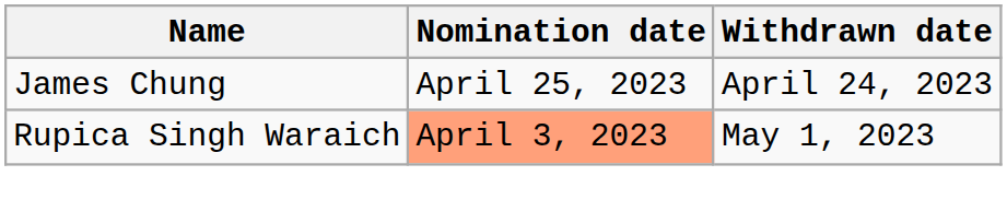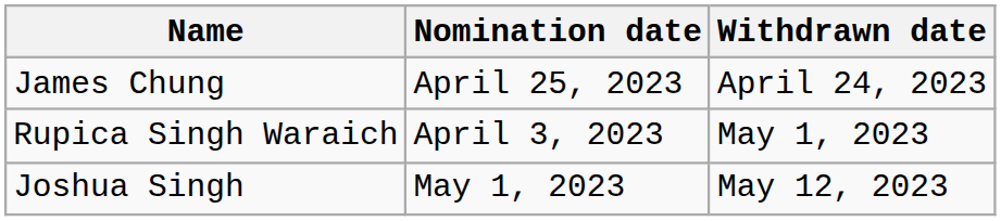 <table class="wikitable">
 <tr>
 <th>Name</th>
 <th>Nomination date</th>
 <th>Withdrawn date</th>
 </tr>
 <tr>
 <td>James Chung</td>
 <td>April 25, 2023</td>
 <td>April 24, 2023</td>
 </tr>
 <tr>
 <td>Rupica Singh Waraich</td>
-<td style="background: lightsalmon;">April 3, 2023</td>
+<td>April 3, 2023</td>
 <td>May 1, 2023</td>
 </tr>
+<tr>
+<td>Joshua Singh</td>
+<td>May 1, 2023</td>
+<td>May 12, 2023</td>
+</tr>
 </table>
